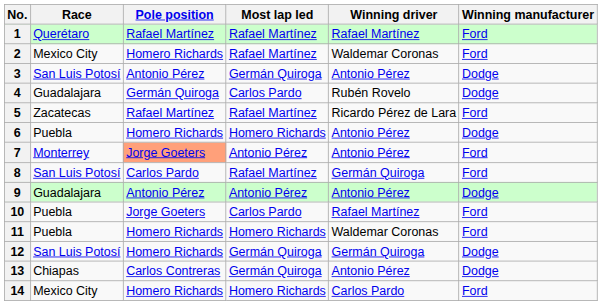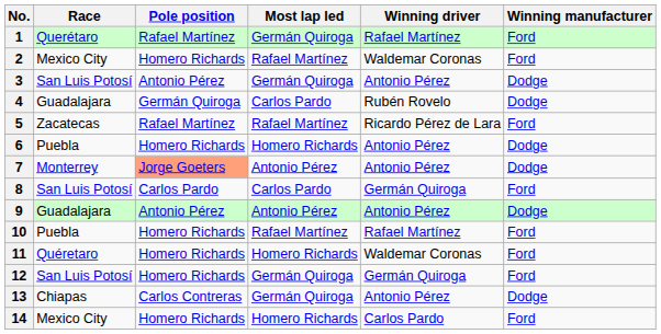 <table class="wikitable sortable" style="font-size:95%">
 <tr>
 <th>No.</th>
 <th>Race</th>
 <th><a href='#'>Pole position</a></th>
 <th>Most lap led</th>
 <th>Winning driver</th>
 <th>Winning manufacturer</th>
 </tr>
 <tr style="background:#ccffcc;">
 <th>1</th>
 <td><a href='#'>Querétaro</a></td>
 <td><a href='#'>Rafael Martínez</a></td>
-<td><a href='#'>Rafael Martínez</a></td>
+<td><a href='#'>Germán Quiroga</a></td>
 <td><a href='#'>Rafael Martínez</a></td>
 <td><a href='#'>Ford</a></td>
 </tr>
 <tr>
 <th>2</th>
 <td>Mexico City</td>
 <td><a href='#'>Homero Richards</a></td>
 <td><a href='#'>Rafael Martínez</a></td>
 <td>Waldemar Coronas</td>
 <td><a href='#'>Ford</a></td>
 </tr>
 <tr>
 <th>3</th>
 <td><a href='#'>San Luis Potosí</a></td>
 <td><a href='#'>Antonio Pérez</a></td>
 <td><a href='#'>Germán Quiroga</a></td>
 <td><a href='#'>Antonio Pérez</a></td>
 <td><a href='#'>Dodge</a></td>
 </tr>
 <tr>
 <th>4</th>
 <td>Guadalajara</td>
 <td><a href='#'>Germán Quiroga</a></td>
 <td><a href='#'>Carlos Pardo</a></td>
 <td>Rubén Rovelo</td>
 <td><a href='#'>Dodge</a></td>
 </tr>
 <tr>
 <th>5</th>
 <td>Zacatecas</td>
 <td><a href='#'>Rafael Martínez</a></td>
 <td><a href='#'>Rafael Martínez</a></td>
 <td>Ricardo Pérez de Lara</td>
 <td><a href='#'>Ford</a></td>
 </tr>
 <tr>
 <th>6</th>
 <td>Puebla</td>
 <td><a href='#'>Homero Richards</a></td>
 <td><a href='#'>Homero Richards</a></td>
 <td><a href='#'>Antonio Pérez</a></td>
 <td><a href='#'>Dodge</a></td>
 </tr>
 <tr>
 <th>7</th>
 <td><a href='#'>Monterrey</a></td>
 <td style="background: lightsalmon;"><a href='#'>Jorge Goeters</a></td>
 <td><a href='#'>Antonio Pérez</a></td>
 <td><a href='#'>Antonio Pérez</a></td>
-<td><a href='#'>Ford</a></td>
+<td><a href='#'>Dodge</a></td>
 </tr>
 <tr>
 <th>8</th>
 <td><a href='#'>San Luis Potosí</a></td>
 <td><a href='#'>Carlos Pardo</a></td>
-<td><a href='#'>Rafael Martínez</a></td>
+<td><a href='#'>Carlos Pardo</a></td>
 <td><a href='#'>Germán Quiroga</a></td>
 <td><a href='#'>Ford</a></td>
 </tr>
 <tr style="background:#ccffcc;">
 <th>9</th>
 <td>Guadalajara</td>
 <td><a href='#'>Antonio Pérez</a></td>
 <td><a href='#'>Antonio Pérez</a></td>
 <td><a href='#'>Antonio Pérez</a></td>
 <td><a href='#'>Dodge</a></td>
 </tr>
 <tr>
 <th>10</th>
 <td>Puebla</td>
-<td><a href='#'>Jorge Goeters</a></td>
-<td><a href='#'>Carlos Pardo</a></td>
+<td><a href='#'>Homero Richards</a></td>
+<td><a href='#'>Rafael Martínez</a></td>
 <td><a href='#'>Rafael Martínez</a></td>
 <td><a href='#'>Ford</a></td>
 </tr>
 <tr>
 <th>11</th>
-<td>Puebla</td>
+<td><a href='#'>Quéretaro</a></td>
 <td><a href='#'>Homero Richards</a></td>
 <td><a href='#'>Homero Richards</a></td>
 <td>Waldemar Coronas</td>
 <td><a href='#'>Ford</a></td>
 </tr>
 <tr>
 <th>12</th>
 <td><a href='#'>San Luis Potosí</a></td>
 <td><a href='#'>Homero Richards</a></td>
 <td><a href='#'>Germán Quiroga</a></td>
 <td><a href='#'>Germán Quiroga</a></td>
-<td><a href='#'>Dodge</a></td>
+<td><a href='#'>Ford</a></td>
 </tr>
 <tr>
 <th>13</th>
 <td>Chiapas</td>
 <td><a href='#'>Carlos Contreras</a></td>
 <td><a href='#'>Germán Quiroga</a></td>
 <td><a href='#'>Antonio Pérez</a></td>
 <td><a href='#'>Dodge</a></td>
 </tr>
 <tr>
 <th>14</th>
 <td>Mexico City</td>
 <td><a href='#'>Homero Richards</a></td>
 <td><a href='#'>Homero Richards</a></td>
 <td><a href='#'>Carlos Pardo</a></td>
 <td><a href='#'>Ford</a></td>
 </tr>
 </table>
